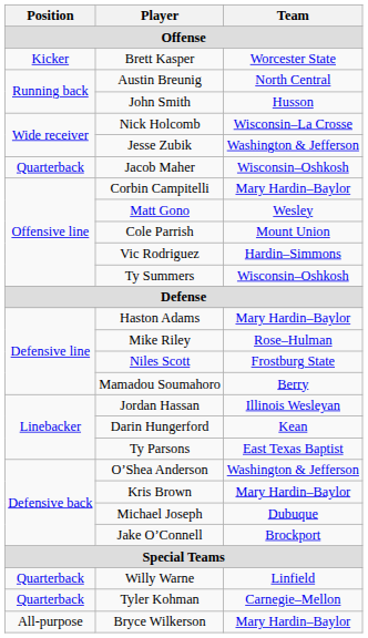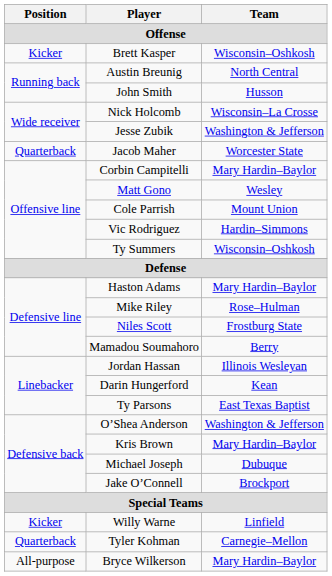 <table class="wikitable">
 <tr>
 <th>Position</th>
 <th>Player</th>
 <th>Team</th>
 </tr>
 <tr>
 <td colspan="3" style="text-align:center; background:#ddd;"><strong>Offense</strong></td>
 </tr>
 <tr style="text-align:center;">
 <td><a href='#'>Kicker</a></td>
 <td>Brett Kasper</td>
-<td><a href='#'>Worcester State</a></td>
+<td><a href='#'>Wisconsin–Oshkosh</a></td>
 </tr>
 <tr style="text-align:center;">
 <td rowspan="2"><a href='#'>Running back</a></td>
 <td>Austin Breunig</td>
 <td><a href='#'>North Central</a></td>
 </tr>
 <tr style="text-align:center;">
 <td>John Smith</td>
 <td><a href='#'>Husson</a></td>
 </tr>
 <tr style="text-align:center;">
 <td rowspan="2"><a href='#'>Wide receiver</a></td>
 <td>Nick Holcomb</td>
 <td><a href='#'>Wisconsin–La Crosse</a></td>
 </tr>
 <tr style="text-align:center;">
 <td>Jesse Zubik</td>
 <td><a href='#'>Washington & Jefferson</a></td>
 </tr>
 <tr style="text-align:center;">
 <td><a href='#'>Quarterback</a></td>
 <td>Jacob Maher</td>
-<td><a href='#'>Wisconsin–Oshkosh</a></td>
+<td><a href='#'>Worcester State</a></td>
 </tr>
 <tr style="text-align:center;">
 <td rowspan="5"><a href='#'>Offensive line</a></td>
 <td>Corbin Campitelli</td>
 <td><a href='#'>Mary Hardin–Baylor</a></td>
 </tr>
 <tr style="text-align:center;">
 <td><a href='#'>Matt Gono</a></td>
 <td><a href='#'>Wesley</a></td>
 </tr>
 <tr style="text-align:center;">
 <td>Cole Parrish</td>
 <td><a href='#'>Mount Union</a></td>
 </tr>
 <tr style="text-align:center;">
 <td>Vic Rodriguez</td>
 <td><a href='#'>Hardin–Simmons</a></td>
 </tr>
 <tr style="text-align:center;">
 <td>Ty Summers</td>
 <td><a href='#'>Wisconsin–Oshkosh</a></td>
 </tr>
 <tr>
 <td colspan="3" style="text-align:center; background:#ddd;"><strong>Defense</strong></td>
 </tr>
 <tr style="text-align:center;">
 <td rowspan="4"><a href='#'>Defensive line</a></td>
 <td>Haston Adams</td>
 <td><a href='#'>Mary Hardin–Baylor</a></td>
 </tr>
 <tr style="text-align:center;">
 <td>Mike Riley</td>
 <td><a href='#'>Rose–Hulman</a></td>
 </tr>
 <tr style="text-align:center;">
 <td><a href='#'>Niles Scott</a></td>
 <td><a href='#'>Frostburg State</a></td>
 </tr>
 <tr style="text-align:center;">
 <td>Mamadou Soumahoro</td>
 <td><a href='#'>Berry</a></td>
 </tr>
 <tr style="text-align:center;">
 <td rowspan="3"><a href='#'>Linebacker</a></td>
 <td>Jordan Hassan</td>
 <td><a href='#'>Illinois Wesleyan</a></td>
 </tr>
 <tr style="text-align:center;">
 <td>Darin Hungerford</td>
 <td><a href='#'>Kean</a></td>
 </tr>
 <tr style="text-align:center;">
 <td>Ty Parsons</td>
 <td><a href='#'>East Texas Baptist</a></td>
 </tr>
 <tr style="text-align:center;">
 <td rowspan="4"><a href='#'>Defensive back</a></td>
 <td>O’Shea Anderson</td>
 <td><a href='#'>Washington & Jefferson</a></td>
 </tr>
 <tr style="text-align:center;">
 <td>Kris Brown</td>
 <td><a href='#'>Mary Hardin–Baylor</a></td>
 </tr>
 <tr style="text-align:center;">
 <td>Michael Joseph</td>
 <td><a href='#'>Dubuque</a></td>
 </tr>
 <tr style="text-align:center;">
 <td>Jake O’Connell</td>
 <td><a href='#'>Brockport</a></td>
 </tr>
 <tr>
 <td colspan="3" style="text-align:center; background:#ddd;"><strong>Special Teams</strong></td>
 </tr>
 <tr style="text-align:center;">
-<td><a href='#'>Quarterback</a></td>
+<td><a href='#'>Kicker</a></td>
 <td>Willy Warne</td>
 <td><a href='#'>Linfield</a></td>
 </tr>
 <tr style="text-align:center;">
 <td><a href='#'>Quarterback</a></td>
 <td>Tyler Kohman</td>
 <td><a href='#'>Carnegie–Mellon</a></td>
 </tr>
 <tr style="text-align:center;">
 <td rowspan="2">All-purpose</td>
 <td>Bryce Wilkerson</td>
 <td><a href='#'>Mary Hardin–Baylor</a></td>
 </tr>
 </table>
